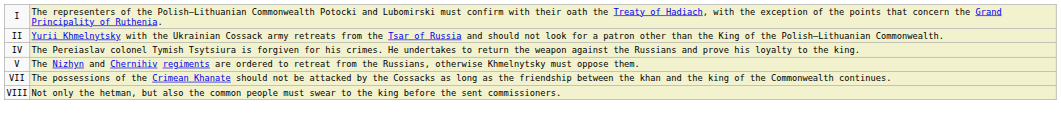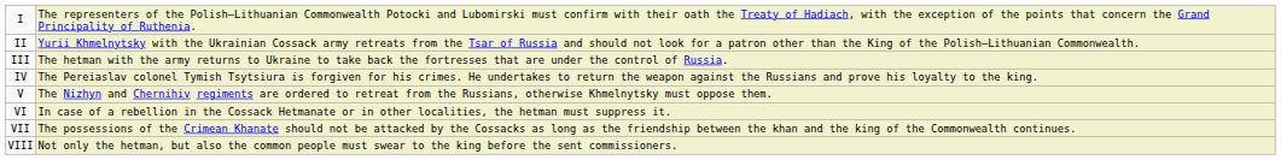 <table class="wikitable sortable">
 <tr>
 <td align="center">I</td>
 <td style="background:#F2F2CE; color:black">The representers of the Polish–Lithuanian Commonwealth Potocki and Lubomirski must confirm with their oath the <a href='#'>Treaty of Hadiach</a>, with the exception of the points that concern the <a href='#'>Grand Principality of Ruthenia</a>.</td>
 </tr>
 <tr>
 <td align="center">II</td>
 <td style="background:#F2F2CE; color:black"><a href='#'>Yurii Khmelnytsky</a> with the Ukrainian Cossack army retreats from the <a href='#'>Tsar of Russia</a> and should not look for a patron other than the King of the Polish–Lithuanian Commonwealth.</td>
 </tr>
 <tr>
+<td align="center">III</td>
+<td style="background:#F2F2CE; color:black">The hetman with the army returns to Ukraine to take back the fortresses that are under the control of <a href='#'>Russia</a>.</td>
+</tr>
+<tr>
 <td align="center">IV</td>
 <td style="background:#F2F2CE; color:black">The Pereiaslav colonel Tymish Tsytsiura is forgiven for his crimes. He undertakes to return the weapon against the Russians and prove his loyalty to the king.</td>
 </tr>
 <tr>
 <td align="center">V</td>
 <td style="background:#F2F2CE; color:black">The <a href='#'>Nizhyn</a> and <a href='#'>Chernihiv</a> <a href='#'>regiments</a> are ordered to retreat from the Russians, otherwise Khmelnytsky must oppose them.</td>
+</tr>
+<tr>
+<td align="center">VI</td>
+<td style="background:#F2F2CE; color:black">In case of a rebellion in the Cossack Hetmanate or in other localities, the hetman must suppress it.</td>
 </tr>
 <tr>
 <td align="center">VII</td>
 <td style="background:#F2F2CE; color:black">The possessions of the <a href='#'>Crimean Khanate</a> should not be attacked by the Cossacks as long as the friendship between the khan and the king of the Commonwealth continues.</td>
 </tr>
 <tr>
 <td align="center">VIII</td>
 <td style="background:#F2F2CE; color:black">Not only the hetman, but also the common people must swear to the king before the sent commissioners.</td>
 </tr>
 </table>
